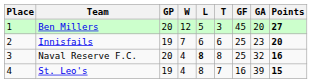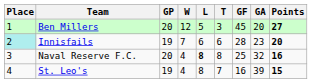 <table class="wikitable">
 <tr>
 <th>Place</th>
 <th width="170">Team</th>
 <th width="20">GP</th>
 <th width="20">W</th>
 <th width="20">L</th>
 <th width="20">T</th>
 <th width="20">GF</th>
 <th width="20">GA</th>
 <th>Points</th>
 </tr>
 <tr bgcolor=#ccffcc>
 <td>1</td>
 <td><a href='#'>Ben Millers</a></td>
 <td>20</td>
 <td>12</td>
 <td>5</td>
 <td>3</td>
 <td>45</td>
 <td>20</td>
 <td><strong>27</strong></td>
 </tr>
 <tr>
-<td>2</td>
+<td style="background: paleturquoise;">2</td>
 <td><a href='#'>Innisfails</a></td>
 <td>19</td>
 <td>7</td>
 <td>6</td>
 <td>6</td>
-<td>25</td>
+<td>28</td>
 <td>23</td>
 <td><strong>20</strong></td>
 </tr>
 <tr>
 <td>3</td>
 <td>Naval Reserve F.C.</td>
 <td>20</td>
 <td>4</td>
 <td><strong>8</strong></td>
 <td>8</td>
 <td>25</td>
 <td>32</td>
 <td><strong>16</strong></td>
 </tr>
 <tr>
 <td>4</td>
 <td><a href='#'>St. Leo's</a></td>
 <td>19</td>
 <td>4</td>
 <td>8</td>
 <td>7</td>
 <td>16</td>
 <td>39</td>
 <td><strong>15</strong></td>
 </tr>
 </table>
